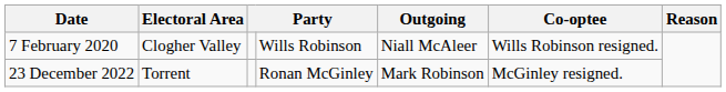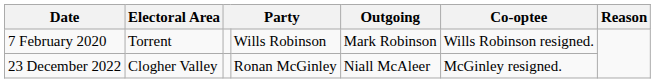 <table class="wikitable" style="font-size: 95%;">
 <tr>
 <th>Date</th>
 <th>Electoral Area</th>
 <th colspan="2">Party</th>
 <th>Outgoing</th>
 <th>Co-optee</th>
 <th>Reason</th>
 </tr>
 <tr>
 <td>7 February 2020</td>
-<td>Clogher Valley</td>
+<td>Torrent</td>
 <td></td>
 <td>Wills Robinson</td>
-<td>Niall McAleer</td>
+<td>Mark Robinson</td>
 <td>Wills Robinson resigned.</td>
 </tr>
 <tr>
 <td>23 December 2022</td>
-<td>Torrent</td>
+<td>Clogher Valley</td>
 <td></td>
 <td>Ronan McGinley</td>
-<td>Mark Robinson</td>
+<td>Niall McAleer</td>
 <td>McGinley resigned.</td>
 </tr>
 </table>
